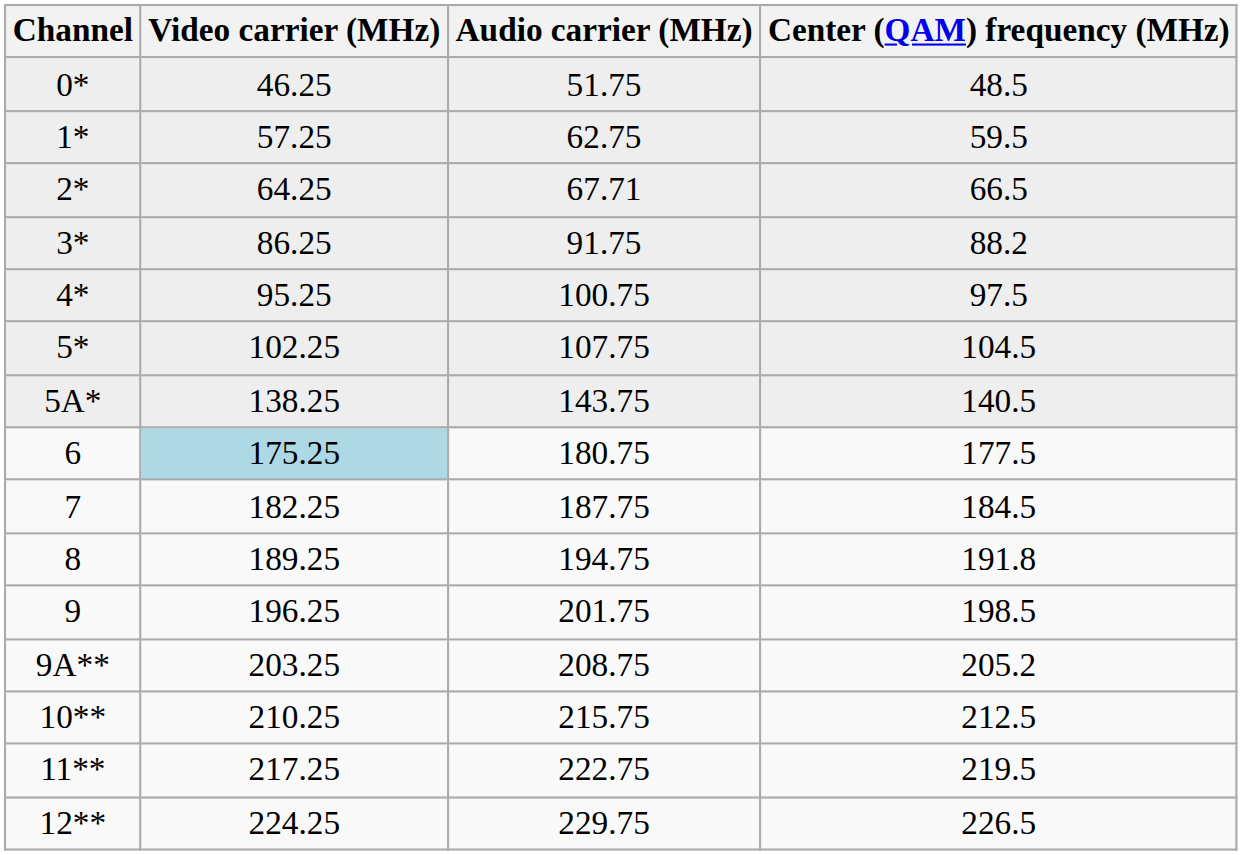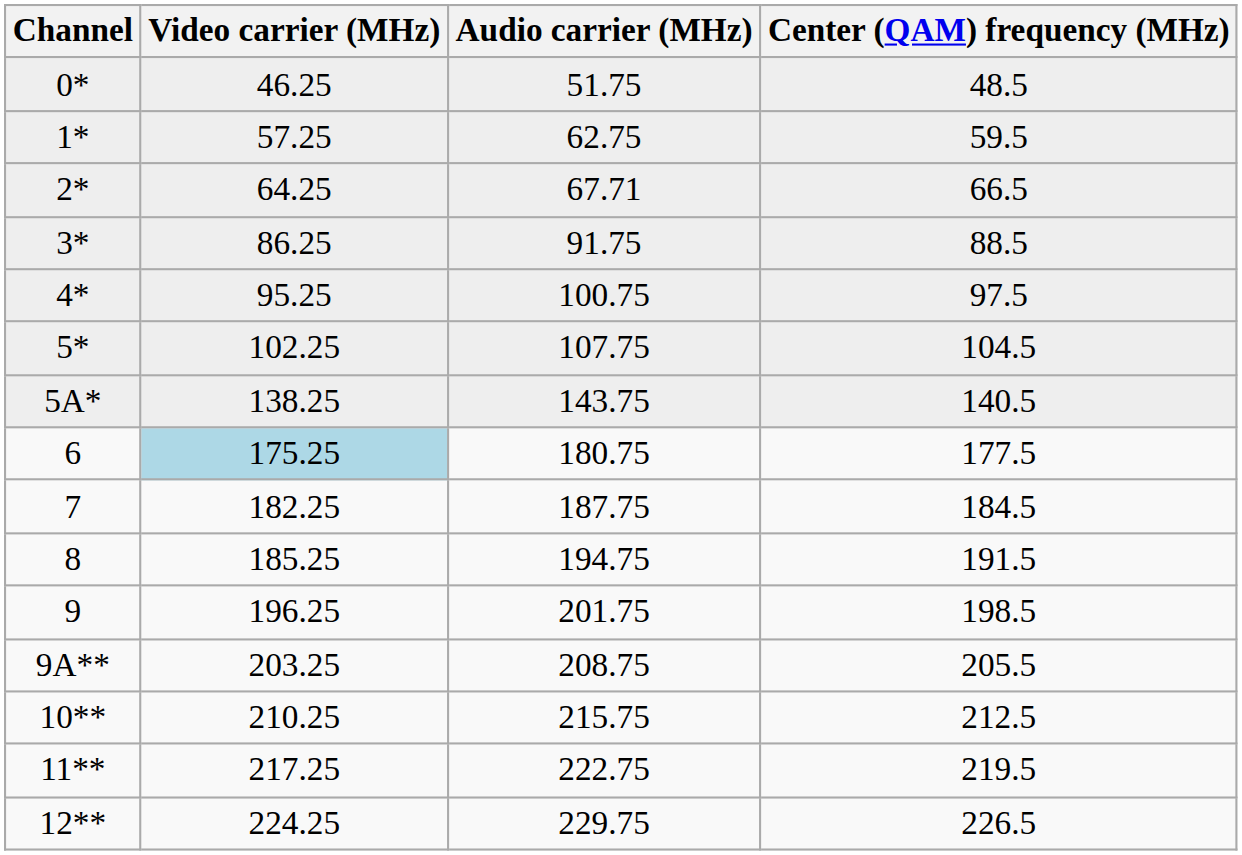 <table class="wikitable" style="text-align: center; border-collapse:collapse">
 <tr>
 <th>Channel</th>
 <th>Video carrier (MHz)</th>
 <th>Audio carrier (MHz)</th>
 <th>Center (<a href='#'>QAM</a>) frequency (MHz)</th>
 </tr>
 <tr bgcolor=#EEEEEE>
 <td>0*</td>
 <td>46.25</td>
 <td>51.75</td>
 <td>48.5</td>
 </tr>
 <tr bgcolor=#EEEEEE>
 <td>1*</td>
 <td>57.25</td>
 <td>62.75</td>
 <td>59.5</td>
 </tr>
 <tr bgcolor=#EEEEEE>
 <td>2*</td>
 <td>64.25</td>
 <td>67.71</td>
 <td>66.5</td>
 </tr>
 <tr bgcolor=#EEEEEE>
 <td>3*</td>
 <td>86.25</td>
 <td>91.75</td>
-<td>88.2</td>
+<td>88.5</td>
 </tr>
 <tr bgcolor=#EEEEEE>
 <td>4*</td>
 <td>95.25</td>
 <td>100.75</td>
 <td>97.5</td>
 </tr>
 <tr bgcolor=#EEEEEE>
 <td>5*</td>
 <td>102.25</td>
 <td>107.75</td>
 <td>104.5</td>
 </tr>
 <tr bgcolor=#EEEEEE>
 <td>5A*</td>
 <td>138.25</td>
 <td>143.75</td>
 <td>140.5</td>
 </tr>
 <tr>
 <td>6</td>
 <td style="background: lightblue;">175.25</td>
 <td>180.75</td>
 <td>177.5</td>
 </tr>
 <tr>
 <td>7</td>
 <td>182.25</td>
 <td>187.75</td>
 <td>184.5</td>
 </tr>
 <tr>
 <td>8</td>
-<td>189.25</td>
+<td>185.25</td>
 <td>194.75</td>
-<td>191.8</td>
+<td>191.5</td>
 </tr>
 <tr>
 <td>9</td>
 <td>196.25</td>
 <td>201.75</td>
 <td>198.5</td>
 </tr>
 <tr>
 <td>9A**</td>
 <td>203.25</td>
 <td>208.75</td>
-<td>205.2</td>
+<td>205.5</td>
 </tr>
 <tr>
 <td>10**</td>
 <td>210.25</td>
 <td>215.75</td>
 <td>212.5</td>
 </tr>
 <tr>
 <td>11**</td>
 <td>217.25</td>
 <td>222.75</td>
 <td>219.5</td>
 </tr>
 <tr>
 <td>12**</td>
 <td>224.25</td>
 <td>229.75</td>
 <td>226.5</td>
 </tr>
 </table>
